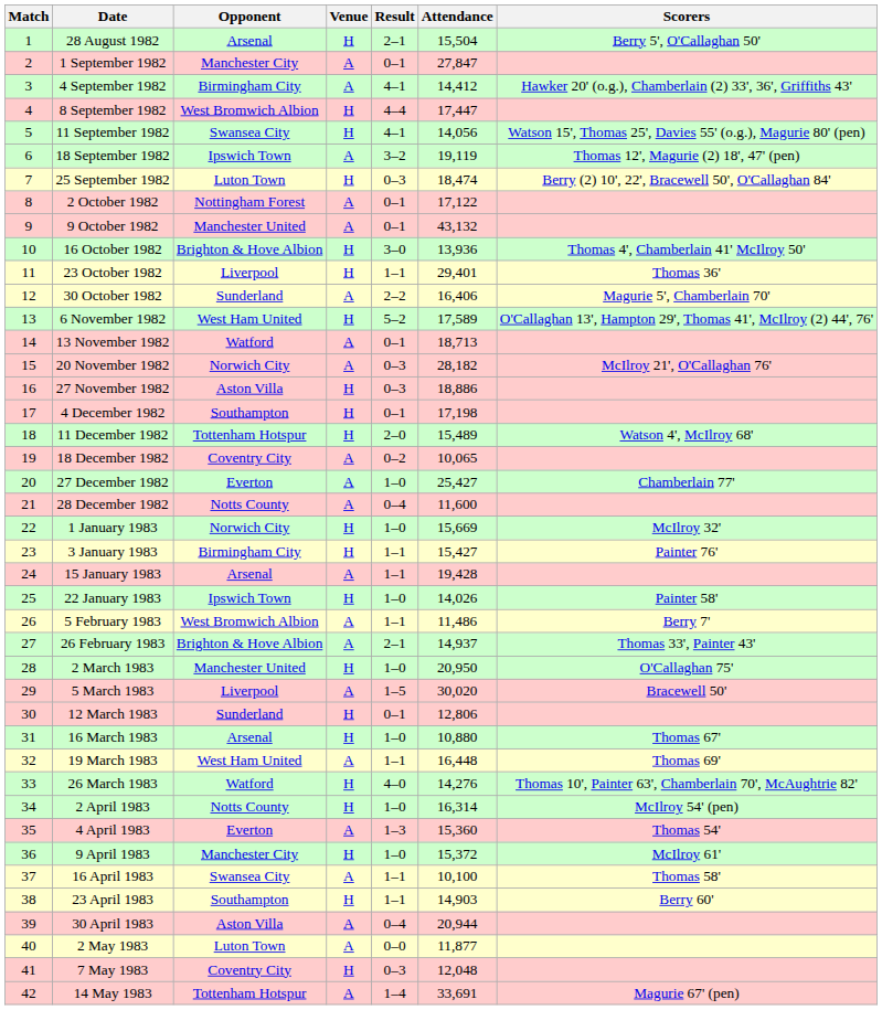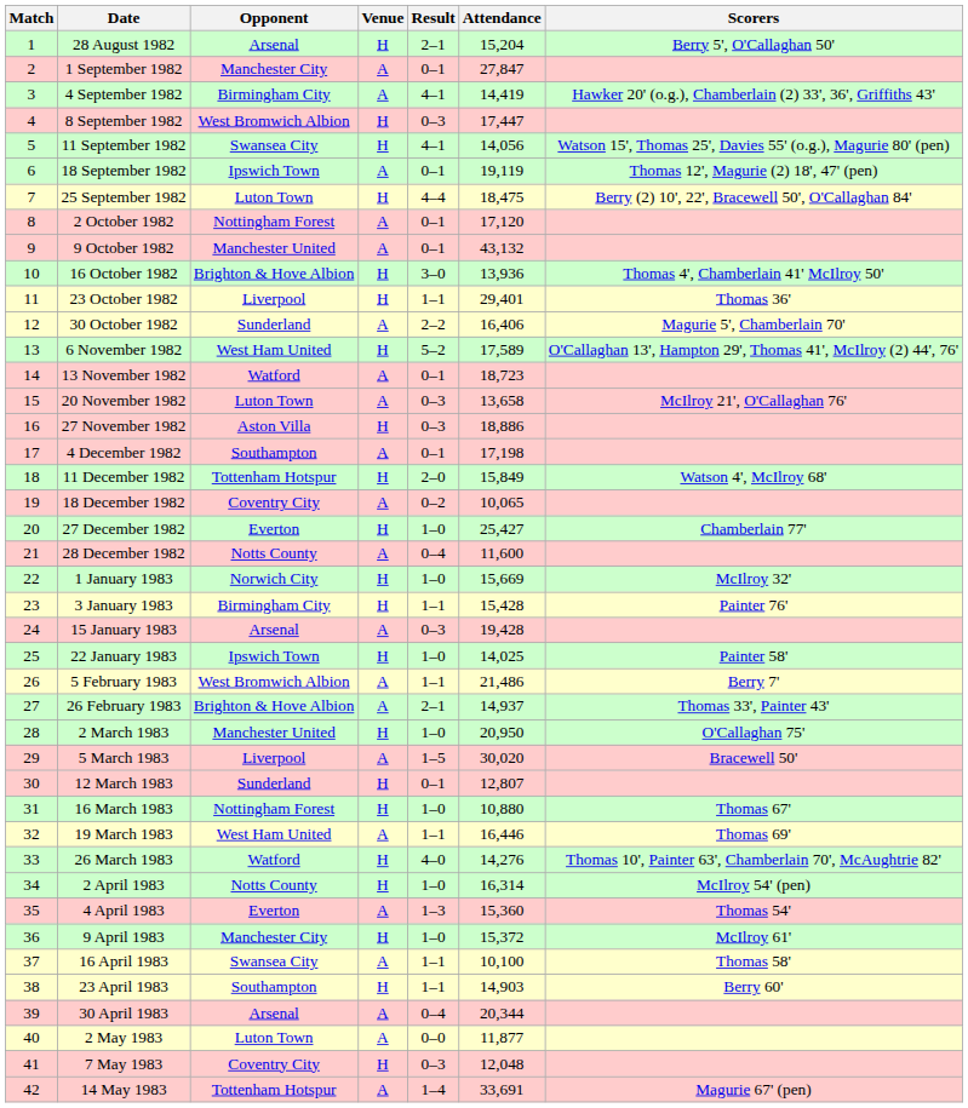 <table class="wikitable" style="font-size:100%; text-align:center">
 <tr>
 <th>Match</th>
 <th>Date</th>
 <th>Opponent</th>
 <th>Venue</th>
 <th>Result</th>
 <th>Attendance</th>
 <th>Scorers</th>
 </tr>
 <tr style="background-color: #CCFFCC;">
 <td>1</td>
 <td>28 August 1982</td>
 <td><a href='#'>Arsenal</a></td>
 <td><a href='#'>H</a></td>
 <td>2–1</td>
-<td>15,504</td>
+<td>15,204</td>
 <td><a href='#'>Berry</a> 5', <a href='#'>O'Callaghan</a> 50'</td>
 </tr>
 <tr style="background-color: #FFCCCC;">
 <td>2</td>
 <td>1 September 1982</td>
 <td><a href='#'>Manchester City</a></td>
 <td><a href='#'>A</a></td>
 <td>0–1</td>
 <td>27,847</td>
 <td></td>
 </tr>
 <tr style="background-color: #CCFFCC;">
 <td>3</td>
 <td>4 September 1982</td>
 <td><a href='#'>Birmingham City</a></td>
 <td><a href='#'>A</a></td>
 <td>4–1</td>
-<td>14,412</td>
+<td>14,419</td>
 <td><a href='#'>Hawker</a> 20' (o.g.), <a href='#'>Chamberlain</a> (2) 33', 36', <a href='#'>Griffiths</a> 43'</td>
 </tr>
 <tr style="background-color: #FFCCCC;">
 <td>4</td>
 <td>8 September 1982</td>
 <td><a href='#'>West Bromwich Albion</a></td>
 <td><a href='#'>H</a></td>
-<td>4–4</td>
+<td>0–3</td>
 <td>17,447</td>
 <td></td>
 </tr>
 <tr style="background-color: #CCFFCC;">
 <td>5</td>
 <td>11 September 1982</td>
 <td><a href='#'>Swansea City</a></td>
 <td><a href='#'>H</a></td>
 <td>4–1</td>
 <td>14,056</td>
 <td><a href='#'>Watson</a> 15', <a href='#'>Thomas</a> 25', <a href='#'>Davies</a> 55' (o.g.), <a href='#'>Magurie</a> 80' (pen)</td>
 </tr>
 <tr style="background-color: #CCFFCC;">
 <td>6</td>
 <td>18 September 1982</td>
 <td><a href='#'>Ipswich Town</a></td>
 <td><a href='#'>A</a></td>
-<td>3–2</td>
+<td>0–1</td>
 <td>19,119</td>
 <td><a href='#'>Thomas</a> 12', <a href='#'>Magurie</a> (2) 18', 47' (pen)</td>
 </tr>
 <tr style="background-color: #FFFFCC;">
 <td>7</td>
 <td>25 September 1982</td>
 <td><a href='#'>Luton Town</a></td>
 <td><a href='#'>H</a></td>
-<td>0–3</td>
-<td>18,474</td>
+<td>4–4</td>
+<td>18,475</td>
 <td><a href='#'>Berry</a> (2) 10', 22', <a href='#'>Bracewell</a> 50', <a href='#'>O'Callaghan</a> 84'</td>
 </tr>
 <tr style="background-color: #FFCCCC;">
 <td>8</td>
 <td>2 October 1982</td>
 <td><a href='#'>Nottingham Forest</a></td>
 <td><a href='#'>A</a></td>
 <td>0–1</td>
-<td>17,122</td>
+<td>17,120</td>
 <td></td>
 </tr>
 <tr style="background-color: #FFCCCC;">
 <td>9</td>
 <td>9 October 1982</td>
 <td><a href='#'>Manchester United</a></td>
 <td><a href='#'>A</a></td>
 <td>0–1</td>
 <td>43,132</td>
 <td></td>
 </tr>
 <tr style="background-color: #CCFFCC;">
 <td>10</td>
 <td>16 October 1982</td>
 <td><a href='#'>Brighton & Hove Albion</a></td>
 <td><a href='#'>H</a></td>
 <td>3–0</td>
 <td>13,936</td>
 <td><a href='#'>Thomas</a> 4', <a href='#'>Chamberlain</a> 41' <a href='#'>McIlroy</a> 50'</td>
 </tr>
 <tr style="background-color: #FFFFCC;">
 <td>11</td>
 <td>23 October 1982</td>
 <td><a href='#'>Liverpool</a></td>
 <td><a href='#'>H</a></td>
 <td>1–1</td>
 <td>29,401</td>
 <td><a href='#'>Thomas</a> 36'</td>
 </tr>
 <tr style="background-color: #FFFFCC;">
 <td>12</td>
 <td>30 October 1982</td>
 <td><a href='#'>Sunderland</a></td>
 <td><a href='#'>A</a></td>
 <td>2–2</td>
 <td>16,406</td>
 <td><a href='#'>Magurie</a> 5', <a href='#'>Chamberlain</a> 70'</td>
 </tr>
 <tr style="background-color: #CCFFCC;">
 <td>13</td>
 <td>6 November 1982</td>
 <td><a href='#'>West Ham United</a></td>
 <td><a href='#'>H</a></td>
 <td>5–2</td>
 <td>17,589</td>
 <td><a href='#'>O'Callaghan</a> 13', <a href='#'>Hampton</a> 29', <a href='#'>Thomas</a> 41', <a href='#'>McIlroy</a> (2) 44', 76'</td>
 </tr>
 <tr style="background-color: #FFCCCC;">
 <td>14</td>
 <td>13 November 1982</td>
 <td><a href='#'>Watford</a></td>
 <td><a href='#'>A</a></td>
 <td>0–1</td>
-<td>18,713</td>
+<td>18,723</td>
 <td></td>
 </tr>
 <tr style="background-color: #FFCCCC;">
 <td>15</td>
 <td>20 November 1982</td>
-<td><a href='#'>Norwich City</a></td>
+<td><a href='#'>Luton Town</a></td>
 <td><a href='#'>A</a></td>
 <td>0–3</td>
-<td>28,182</td>
+<td>13,658</td>
 <td><a href='#'>McIlroy</a> 21', <a href='#'>O'Callaghan</a> 76'</td>
 </tr>
 <tr style="background-color: #FFCCCC;">
 <td>16</td>
 <td>27 November 1982</td>
 <td><a href='#'>Aston Villa</a></td>
 <td><a href='#'>H</a></td>
 <td>0–3</td>
 <td>18,886</td>
 <td></td>
 </tr>
 <tr style="background-color: #FFCCCC;">
 <td>17</td>
 <td>4 December 1982</td>
 <td><a href='#'>Southampton</a></td>
-<td><a href='#'>H</a></td>
+<td><a href='#'>A</a></td>
 <td>0–1</td>
 <td>17,198</td>
 <td></td>
 </tr>
 <tr style="background-color: #CCFFCC;">
 <td>18</td>
 <td>11 December 1982</td>
 <td><a href='#'>Tottenham Hotspur</a></td>
 <td><a href='#'>H</a></td>
 <td>2–0</td>
-<td>15,489</td>
+<td>15,849</td>
 <td><a href='#'>Watson</a> 4', <a href='#'>McIlroy</a> 68'</td>
 </tr>
 <tr style="background-color: #FFCCCC;">
 <td>19</td>
 <td>18 December 1982</td>
 <td><a href='#'>Coventry City</a></td>
 <td><a href='#'>A</a></td>
 <td>0–2</td>
 <td>10,065</td>
 <td></td>
 </tr>
 <tr style="background-color: #CCFFCC;">
 <td>20</td>
 <td>27 December 1982</td>
 <td><a href='#'>Everton</a></td>
-<td><a href='#'>A</a></td>
+<td><a href='#'>H</a></td>
 <td>1–0</td>
 <td>25,427</td>
 <td><a href='#'>Chamberlain</a> 77'</td>
 </tr>
 <tr style="background-color: #FFCCCC;">
 <td>21</td>
 <td>28 December 1982</td>
 <td><a href='#'>Notts County</a></td>
 <td><a href='#'>A</a></td>
 <td>0–4</td>
 <td>11,600</td>
 <td></td>
 </tr>
 <tr style="background-color: #CCFFCC;">
 <td>22</td>
 <td>1 January 1983</td>
 <td><a href='#'>Norwich City</a></td>
 <td><a href='#'>H</a></td>
 <td>1–0</td>
 <td>15,669</td>
 <td><a href='#'>McIlroy</a> 32'</td>
 </tr>
 <tr style="background-color: #FFFFCC;">
 <td>23</td>
 <td>3 January 1983</td>
 <td><a href='#'>Birmingham City</a></td>
 <td><a href='#'>H</a></td>
 <td>1–1</td>
-<td>15,427</td>
+<td>15,428</td>
 <td><a href='#'>Painter</a> 76'</td>
 </tr>
 <tr style="background-color: #FFCCCC;">
 <td>24</td>
 <td>15 January 1983</td>
 <td><a href='#'>Arsenal</a></td>
 <td><a href='#'>A</a></td>
-<td>1–1</td>
+<td>0–3</td>
 <td>19,428</td>
 <td></td>
 </tr>
 <tr style="background-color: #CCFFCC;">
 <td>25</td>
 <td>22 January 1983</td>
 <td><a href='#'>Ipswich Town</a></td>
 <td><a href='#'>H</a></td>
 <td>1–0</td>
-<td>14,026</td>
+<td>14,025</td>
 <td><a href='#'>Painter</a> 58'</td>
 </tr>
 <tr style="background-color: #FFFFCC;">
 <td>26</td>
 <td>5 February 1983</td>
 <td><a href='#'>West Bromwich Albion</a></td>
 <td><a href='#'>A</a></td>
 <td>1–1</td>
-<td>11,486</td>
+<td>21,486</td>
 <td><a href='#'>Berry</a> 7'</td>
 </tr>
 <tr style="background-color: #CCFFCC;">
 <td>27</td>
 <td>26 February 1983</td>
 <td><a href='#'>Brighton & Hove Albion</a></td>
 <td><a href='#'>A</a></td>
 <td>2–1</td>
 <td>14,937</td>
 <td><a href='#'>Thomas</a> 33', <a href='#'>Painter</a> 43'</td>
 </tr>
 <tr style="background-color: #CCFFCC;">
 <td>28</td>
 <td>2 March 1983</td>
 <td><a href='#'>Manchester United</a></td>
 <td><a href='#'>H</a></td>
 <td>1–0</td>
 <td>20,950</td>
 <td><a href='#'>O'Callaghan</a> 75'</td>
 </tr>
 <tr style="background-color: #FFCCCC;">
 <td>29</td>
 <td>5 March 1983</td>
 <td><a href='#'>Liverpool</a></td>
 <td><a href='#'>A</a></td>
 <td>1–5</td>
 <td>30,020</td>
 <td><a href='#'>Bracewell</a> 50'</td>
 </tr>
 <tr style="background-color: #FFCCCC;">
 <td>30</td>
 <td>12 March 1983</td>
 <td><a href='#'>Sunderland</a></td>
 <td><a href='#'>H</a></td>
 <td>0–1</td>
-<td>12,806</td>
+<td>12,807</td>
 <td></td>
 </tr>
 <tr style="background-color: #CCFFCC;">
 <td>31</td>
 <td>16 March 1983</td>
-<td><a href='#'>Arsenal</a></td>
+<td><a href='#'>Nottingham Forest</a></td>
 <td><a href='#'>H</a></td>
 <td>1–0</td>
 <td>10,880</td>
 <td><a href='#'>Thomas</a> 67'</td>
 </tr>
 <tr style="background-color: #FFFFCC;">
 <td>32</td>
 <td>19 March 1983</td>
 <td><a href='#'>West Ham United</a></td>
 <td><a href='#'>A</a></td>
 <td>1–1</td>
-<td>16,448</td>
+<td>16,446</td>
 <td><a href='#'>Thomas</a> 69'</td>
 </tr>
 <tr style="background-color: #CCFFCC;">
 <td>33</td>
 <td>26 March 1983</td>
 <td><a href='#'>Watford</a></td>
 <td><a href='#'>H</a></td>
 <td>4–0</td>
 <td>14,276</td>
 <td><a href='#'>Thomas</a> 10', <a href='#'>Painter</a> 63', <a href='#'>Chamberlain</a> 70', <a href='#'>McAughtrie</a> 82'</td>
 </tr>
 <tr style="background-color: #CCFFCC;">
 <td>34</td>
 <td>2 April 1983</td>
 <td><a href='#'>Notts County</a></td>
 <td><a href='#'>H</a></td>
 <td>1–0</td>
 <td>16,314</td>
 <td><a href='#'>McIlroy</a> 54' (pen)</td>
 </tr>
 <tr style="background-color: #FFCCCC;">
 <td>35</td>
 <td>4 April 1983</td>
 <td><a href='#'>Everton</a></td>
 <td><a href='#'>A</a></td>
 <td>1–3</td>
 <td>15,360</td>
 <td><a href='#'>Thomas</a> 54'</td>
 </tr>
 <tr style="background-color: #CCFFCC;">
 <td>36</td>
 <td>9 April 1983</td>
 <td><a href='#'>Manchester City</a></td>
 <td><a href='#'>H</a></td>
 <td>1–0</td>
 <td>15,372</td>
 <td><a href='#'>McIlroy</a> 61'</td>
 </tr>
 <tr style="background-color: #FFFFCC;">
 <td>37</td>
 <td>16 April 1983</td>
 <td><a href='#'>Swansea City</a></td>
 <td><a href='#'>A</a></td>
 <td>1–1</td>
 <td>10,100</td>
 <td><a href='#'>Thomas</a> 58'</td>
 </tr>
 <tr style="background-color: #FFFFCC;">
 <td>38</td>
 <td>23 April 1983</td>
 <td><a href='#'>Southampton</a></td>
 <td><a href='#'>H</a></td>
 <td>1–1</td>
 <td>14,903</td>
 <td><a href='#'>Berry</a> 60'</td>
 </tr>
 <tr style="background-color: #FFCCCC;">
 <td>39</td>
 <td>30 April 1983</td>
-<td><a href='#'>Aston Villa</a></td>
+<td><a href='#'>Arsenal</a></td>
 <td><a href='#'>A</a></td>
 <td>0–4</td>
-<td>20,944</td>
+<td>20,344</td>
 <td></td>
 </tr>
 <tr style="background-color: #FFFFCC;">
 <td>40</td>
 <td>2 May 1983</td>
 <td><a href='#'>Luton Town</a></td>
 <td><a href='#'>A</a></td>
 <td>0–0</td>
 <td>11,877</td>
 <td></td>
 </tr>
 <tr style="background-color: #FFCCCC;">
 <td>41</td>
 <td>7 May 1983</td>
 <td><a href='#'>Coventry City</a></td>
 <td><a href='#'>H</a></td>
 <td>0–3</td>
 <td>12,048</td>
 <td></td>
 </tr>
 <tr style="background-color: #FFCCCC;">
 <td>42</td>
 <td>14 May 1983</td>
 <td><a href='#'>Tottenham Hotspur</a></td>
 <td><a href='#'>A</a></td>
 <td>1–4</td>
 <td>33,691</td>
 <td><a href='#'>Magurie</a> 67' (pen)</td>
 </tr>
 </table>
